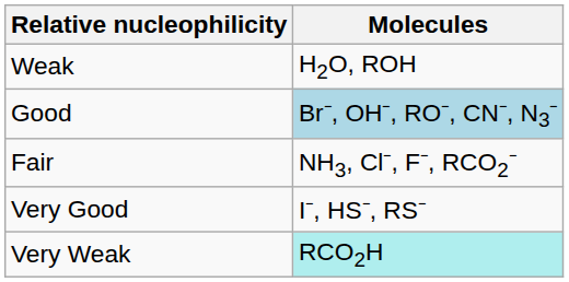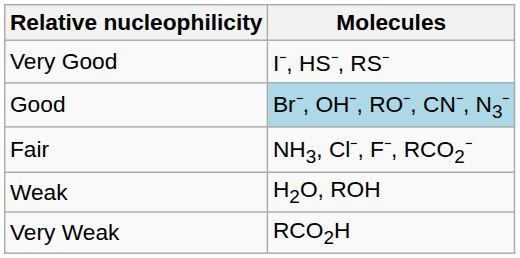 <table class="wikitable">
 <tr>
 <th>Relative nucleophilicity</th>
 <th>Molecules</th>
 </tr>
 <tr>
-<td>Weak</td>
-<td>H<sub>2</sub>O, ROH</td>
+<td>Very Good</td>
+<td>I⁻, HS⁻, RS⁻</td>
 </tr>
 <tr>
 <td>Good</td>
 <td style="background: lightblue;">Br⁻, OH⁻, RO⁻, CN⁻, N<sub>3</sub>⁻</td>
 </tr>
 <tr>
 <td>Fair</td>
 <td>NH<sub>3</sub>, Cl⁻, F⁻, RCO<sub>2</sub>⁻</td>
 </tr>
 <tr>
-<td>Very Good</td>
-<td>I⁻, HS⁻, RS⁻</td>
+<td>Weak</td>
+<td>H<sub>2</sub>O, ROH</td>
 </tr>
 <tr>
 <td>Very Weak</td>
-<td style="background: paleturquoise;">RCO<sub>2</sub>H</td>
+<td>RCO<sub>2</sub>H</td>
 </tr>
 </table>
